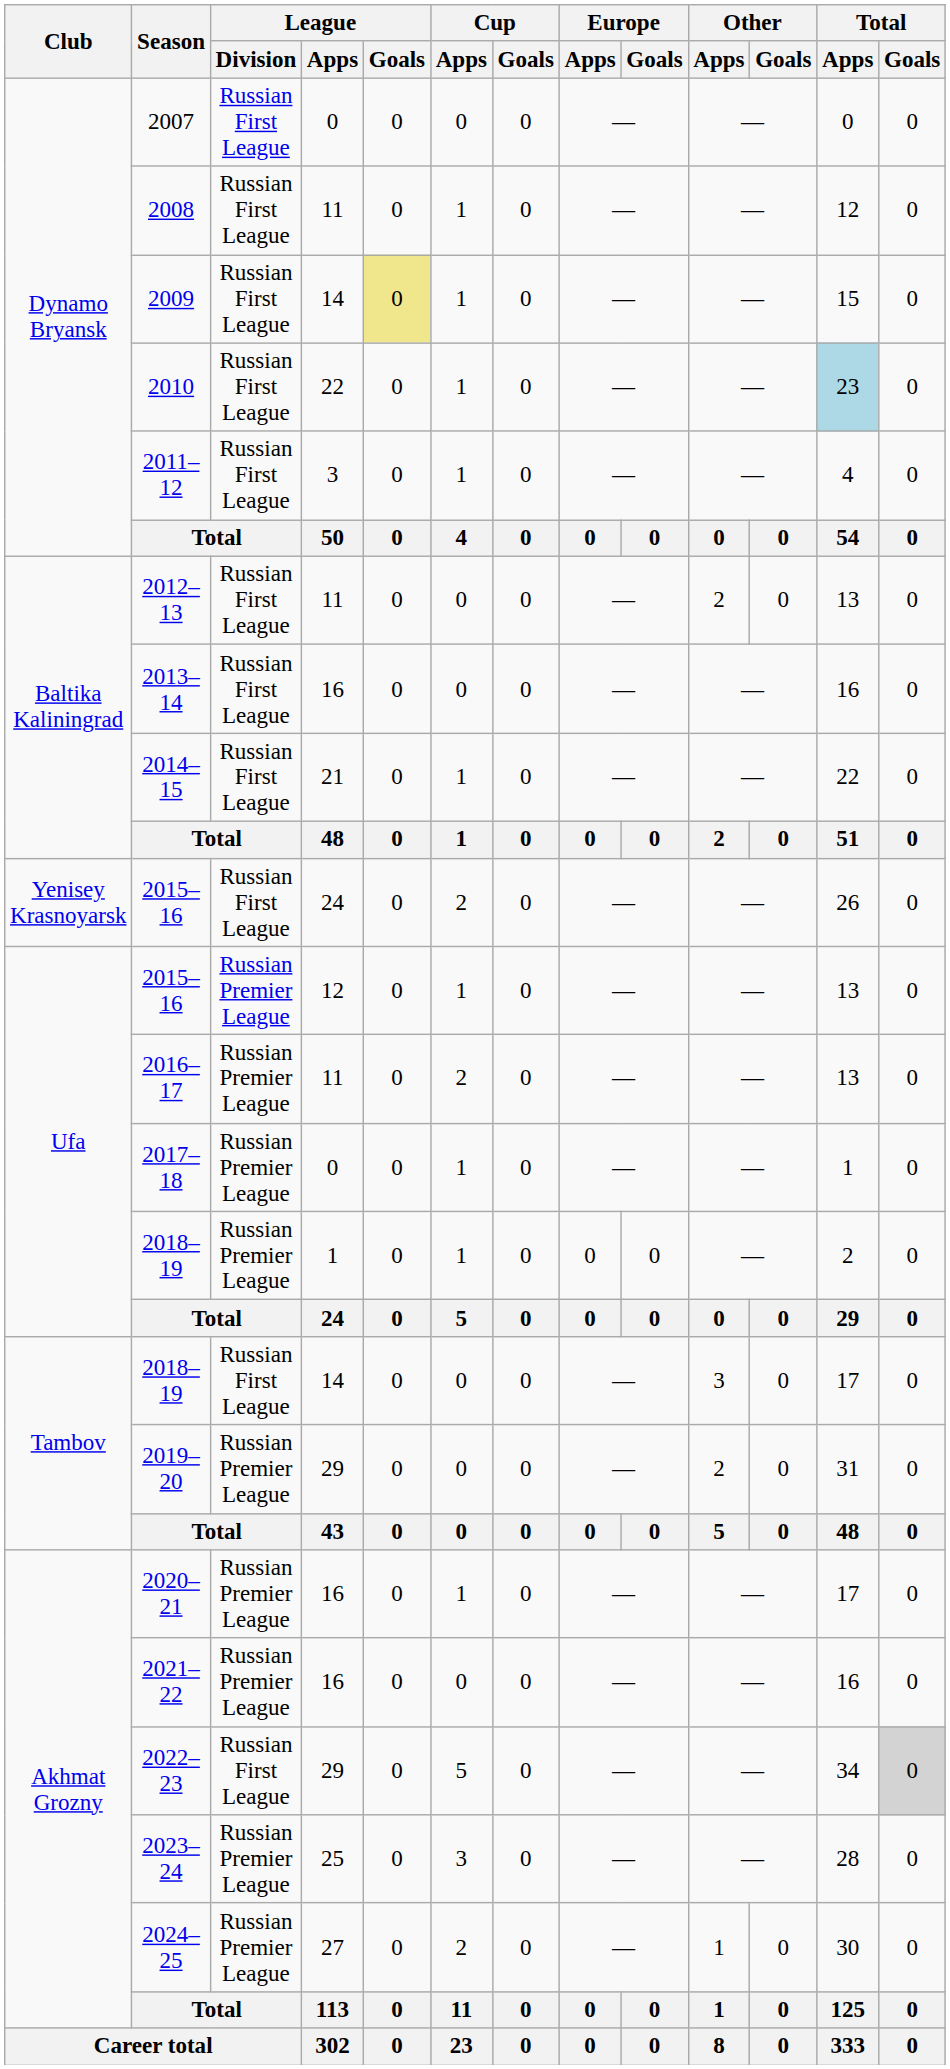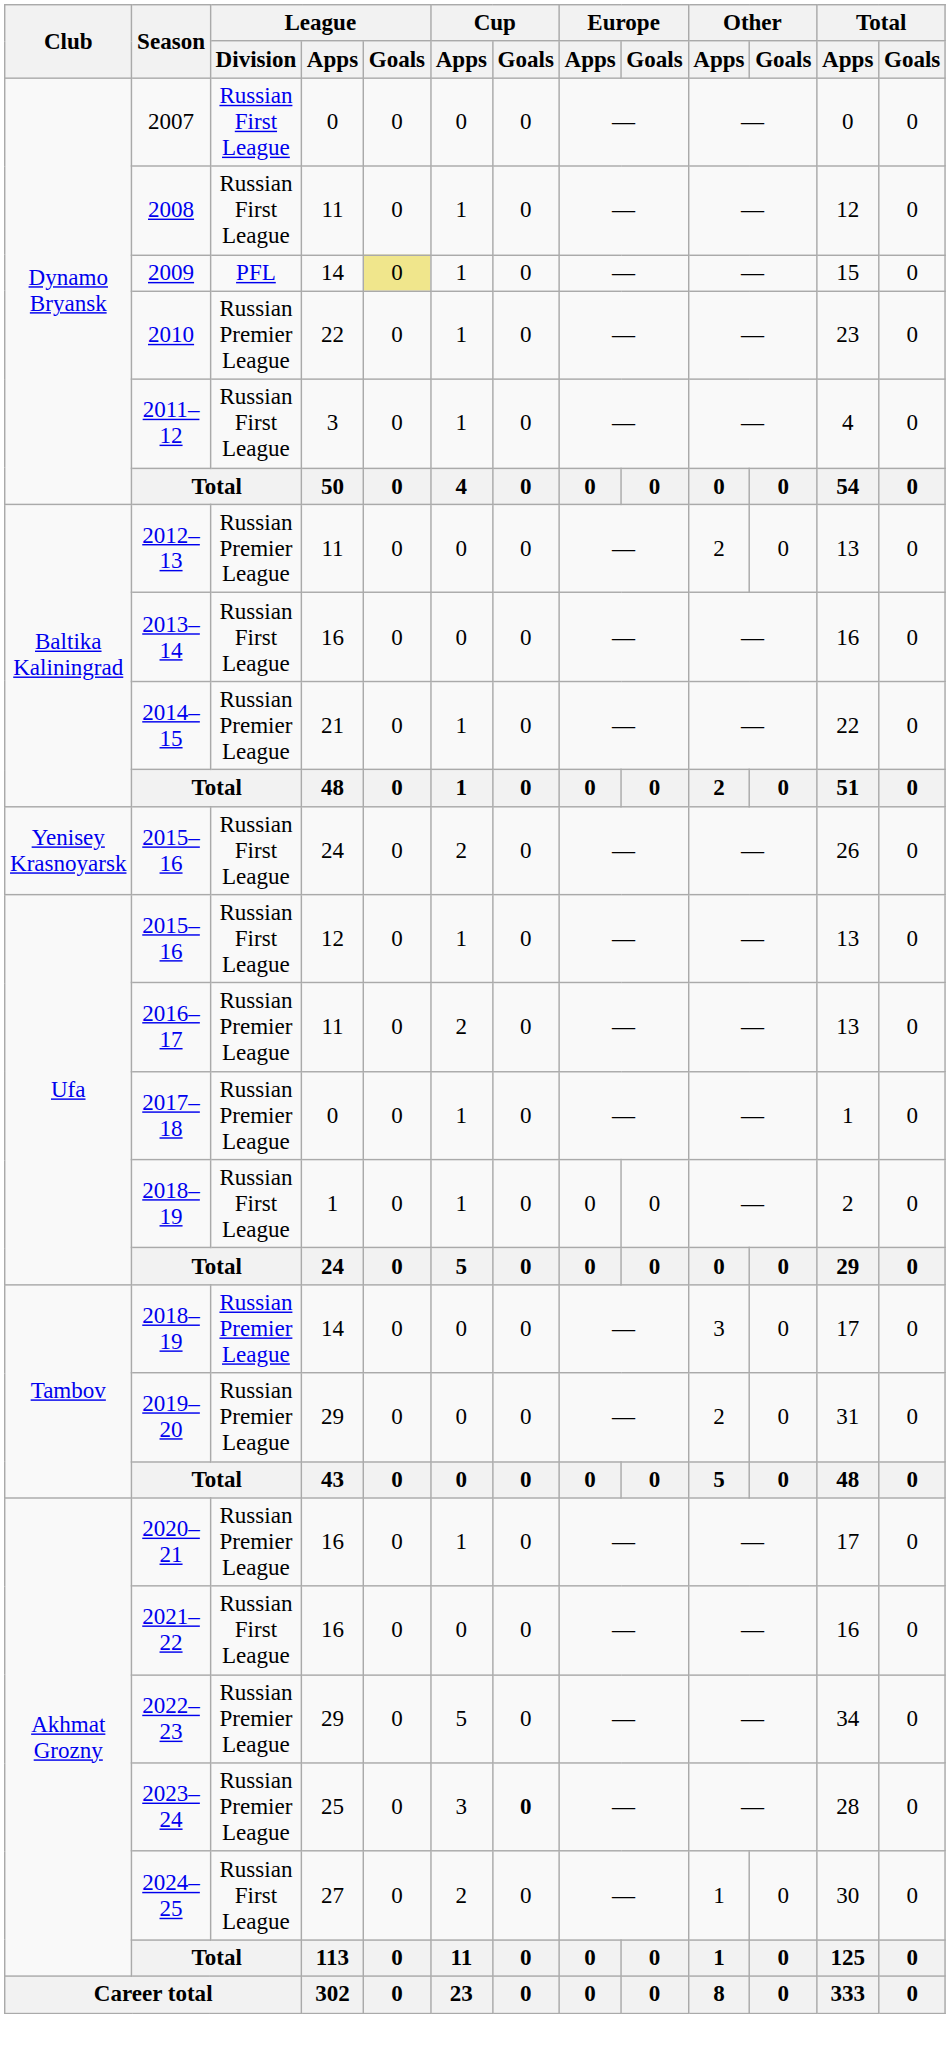 <table class="wikitable" style="text-align: center;">
 <tr>
 <th rowspan="2">Club</th>
 <th rowspan="2">Season</th>
 <th colspan="3">League</th>
 <th colspan="2">Cup</th>
 <th colspan="2">Europe</th>
 <th colspan="2">Other</th>
 <th colspan="2">Total</th>
 </tr>
 <tr>
 <th>Division</th>
 <th>Apps</th>
 <th>Goals</th>
 <th>Apps</th>
 <th>Goals</th>
 <th>Apps</th>
 <th>Goals</th>
 <th>Apps</th>
 <th>Goals</th>
 <th>Apps</th>
 <th>Goals</th>
 </tr>
 <tr>
 <td rowspan=6><a href='#'>Dynamo Bryansk</a></td>
 <td>2007</td>
 <td><a href='#'>Russian First League</a></td>
 <td>0</td>
 <td>0</td>
 <td>0</td>
 <td>0</td>
 <td colspan="2">—</td>
 <td colspan="2">—</td>
 <td>0</td>
 <td>0</td>
 </tr>
 <tr>
 <td><a href='#'>2008</a></td>
 <td>Russian First League</td>
 <td>11</td>
 <td>0</td>
 <td>1</td>
 <td>0</td>
 <td colspan="2">—</td>
 <td colspan="2">—</td>
 <td>12</td>
 <td>0</td>
 </tr>
 <tr>
 <td><a href='#'>2009</a></td>
-<td>Russian First League</td>
+<td><a href='#'>PFL</a></td>
 <td>14</td>
 <td style="background: khaki;">0</td>
 <td>1</td>
 <td>0</td>
 <td colspan="2">—</td>
 <td colspan="2">—</td>
 <td>15</td>
 <td>0</td>
 </tr>
 <tr>
 <td><a href='#'>2010</a></td>
-<td>Russian First League</td>
+<td>Russian Premier League</td>
 <td>22</td>
 <td>0</td>
 <td>1</td>
 <td>0</td>
 <td colspan="2">—</td>
 <td colspan="2">—</td>
-<td style="background: lightblue;">23</td>
+<td>23</td>
 <td>0</td>
 </tr>
 <tr>
 <td><a href='#'>2011–12</a></td>
 <td>Russian First League</td>
 <td>3</td>
 <td>0</td>
 <td>1</td>
 <td>0</td>
 <td colspan="2">—</td>
 <td colspan="2">—</td>
 <td>4</td>
 <td>0</td>
 </tr>
 <tr>
 <th colspan=2>Total</th>
 <th>50</th>
 <th>0</th>
 <th>4</th>
 <th>0</th>
 <th>0</th>
 <th>0</th>
 <th>0</th>
 <th>0</th>
 <th>54</th>
 <th>0</th>
 </tr>
 <tr>
 <td rowspan=4><a href='#'>Baltika Kaliningrad</a></td>
 <td><a href='#'>2012–13</a></td>
-<td>Russian First League</td>
+<td>Russian Premier League</td>
 <td>11</td>
 <td>0</td>
 <td>0</td>
 <td>0</td>
 <td colspan="2">—</td>
 <td>2</td>
 <td>0</td>
 <td>13</td>
 <td>0</td>
 </tr>
 <tr>
 <td><a href='#'>2013–14</a></td>
 <td>Russian First League</td>
 <td>16</td>
 <td>0</td>
 <td>0</td>
 <td>0</td>
 <td colspan="2">—</td>
 <td colspan="2">—</td>
 <td>16</td>
 <td>0</td>
 </tr>
 <tr>
 <td><a href='#'>2014–15</a></td>
-<td>Russian First League</td>
+<td>Russian Premier League</td>
 <td>21</td>
 <td>0</td>
 <td>1</td>
 <td>0</td>
 <td colspan="2">—</td>
 <td colspan="2">—</td>
 <td>22</td>
 <td>0</td>
 </tr>
 <tr>
 <th colspan=2>Total</th>
 <th>48</th>
 <th>0</th>
 <th>1</th>
 <th>0</th>
 <th>0</th>
 <th>0</th>
 <th>2</th>
 <th>0</th>
 <th>51</th>
 <th>0</th>
 </tr>
 <tr>
 <td><a href='#'>Yenisey Krasnoyarsk</a></td>
 <td><a href='#'>2015–16</a></td>
 <td>Russian First League</td>
 <td>24</td>
 <td>0</td>
 <td>2</td>
 <td>0</td>
 <td colspan="2">—</td>
 <td colspan="2">—</td>
 <td>26</td>
 <td>0</td>
 </tr>
 <tr>
 <td rowspan=5><a href='#'>Ufa</a></td>
 <td><a href='#'>2015–16</a></td>
-<td><a href='#'>Russian Premier League</a></td>
+<td>Russian First League</td>
 <td>12</td>
 <td>0</td>
 <td>1</td>
 <td>0</td>
 <td colspan="2">—</td>
 <td colspan="2">—</td>
 <td>13</td>
 <td>0</td>
 </tr>
 <tr>
 <td><a href='#'>2016–17</a></td>
 <td>Russian Premier League</td>
 <td>11</td>
 <td>0</td>
 <td>2</td>
 <td>0</td>
 <td colspan="2">—</td>
 <td colspan="2">—</td>
 <td>13</td>
 <td>0</td>
 </tr>
 <tr>
 <td><a href='#'>2017–18</a></td>
 <td>Russian Premier League</td>
 <td>0</td>
 <td>0</td>
 <td>1</td>
 <td>0</td>
 <td colspan="2">—</td>
 <td colspan="2">—</td>
 <td>1</td>
 <td>0</td>
 </tr>
 <tr>
 <td><a href='#'>2018–19</a></td>
-<td>Russian Premier League</td>
+<td>Russian First League</td>
 <td>1</td>
 <td>0</td>
 <td>1</td>
 <td>0</td>
 <td>0</td>
 <td>0</td>
 <td colspan="2">—</td>
 <td>2</td>
 <td>0</td>
 </tr>
 <tr>
 <th colspan=2>Total</th>
 <th>24</th>
 <th>0</th>
 <th>5</th>
 <th>0</th>
 <th>0</th>
 <th>0</th>
 <th>0</th>
 <th>0</th>
 <th>29</th>
 <th>0</th>
 </tr>
 <tr>
 <td rowspan=3><a href='#'>Tambov</a></td>
 <td><a href='#'>2018–19</a></td>
-<td>Russian First League</td>
+<td><a href='#'>Russian Premier League</a></td>
 <td>14</td>
 <td>0</td>
 <td>0</td>
 <td>0</td>
 <td colspan="2">—</td>
 <td>3</td>
 <td>0</td>
 <td>17</td>
 <td>0</td>
 </tr>
 <tr>
 <td><a href='#'>2019–20</a></td>
 <td>Russian Premier League</td>
 <td>29</td>
 <td>0</td>
 <td>0</td>
 <td>0</td>
 <td colspan="2">—</td>
 <td>2</td>
 <td>0</td>
 <td>31</td>
 <td>0</td>
 </tr>
 <tr>
 <th colspan=2>Total</th>
 <th>43</th>
 <th>0</th>
 <th>0</th>
 <th>0</th>
 <th>0</th>
 <th>0</th>
 <th>5</th>
 <th>0</th>
 <th>48</th>
 <th>0</th>
 </tr>
 <tr>
 <td rowspan="6"><a href='#'>Akhmat Grozny</a></td>
 <td><a href='#'>2020–21</a></td>
 <td>Russian Premier League</td>
 <td>16</td>
 <td>0</td>
 <td>1</td>
 <td>0</td>
 <td colspan="2">—</td>
 <td colspan="2">—</td>
 <td>17</td>
 <td>0</td>
 </tr>
 <tr>
 <td><a href='#'>2021–22</a></td>
-<td>Russian Premier League</td>
+<td>Russian First League</td>
 <td>16</td>
 <td>0</td>
 <td>0</td>
 <td>0</td>
 <td colspan="2">—</td>
 <td colspan="2">—</td>
 <td>16</td>
 <td>0</td>
 </tr>
 <tr>
 <td><a href='#'>2022–23</a></td>
-<td>Russian First League</td>
+<td>Russian Premier League</td>
 <td>29</td>
 <td>0</td>
 <td>5</td>
 <td>0</td>
 <td colspan="2">—</td>
 <td colspan="2">—</td>
 <td>34</td>
-<td style="background: lightgrey;">0</td>
+<td>0</td>
 </tr>
 <tr>
 <td><a href='#'>2023–24</a></td>
 <td>Russian Premier League</td>
 <td>25</td>
 <td>0</td>
 <td>3</td>
-<td>0</td>
+<td><strong>0</strong></td>
 <td colspan="2">—</td>
 <td colspan="2">—</td>
 <td>28</td>
 <td>0</td>
 </tr>
 <tr>
 <td><a href='#'>2024–25</a></td>
-<td>Russian Premier League</td>
+<td>Russian First League</td>
 <td>27</td>
 <td>0</td>
 <td>2</td>
 <td>0</td>
 <td colspan="2">—</td>
 <td>1</td>
 <td>0</td>
 <td>30</td>
 <td>0</td>
 </tr>
 <tr>
 <th colspan="2">Total</th>
 <th>113</th>
 <th>0</th>
 <th>11</th>
 <th>0</th>
 <th>0</th>
 <th>0</th>
 <th>1</th>
 <th>0</th>
 <th>125</th>
 <th>0</th>
 </tr>
 <tr>
 <th colspan="3">Career total</th>
 <th>302</th>
 <th>0</th>
 <th>23</th>
 <th>0</th>
 <th>0</th>
 <th>0</th>
 <th>8</th>
 <th>0</th>
 <th>333</th>
 <th>0</th>
 </tr>
 </table>
